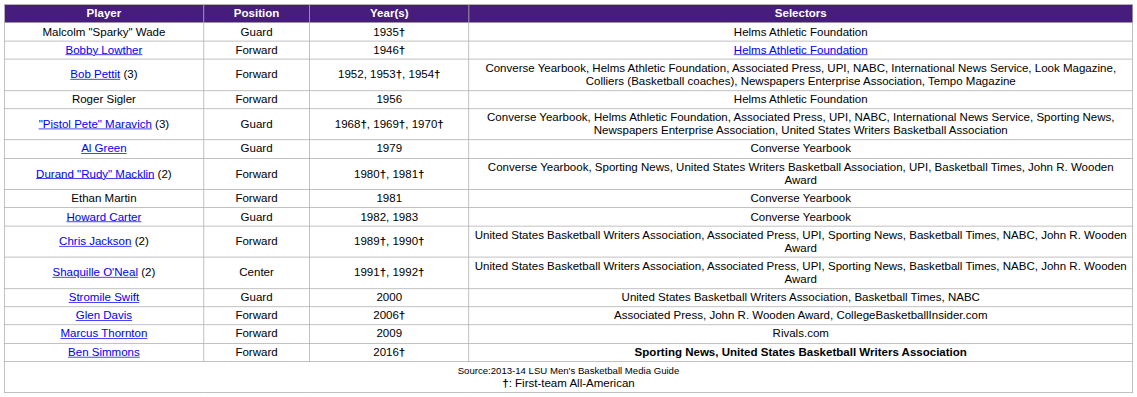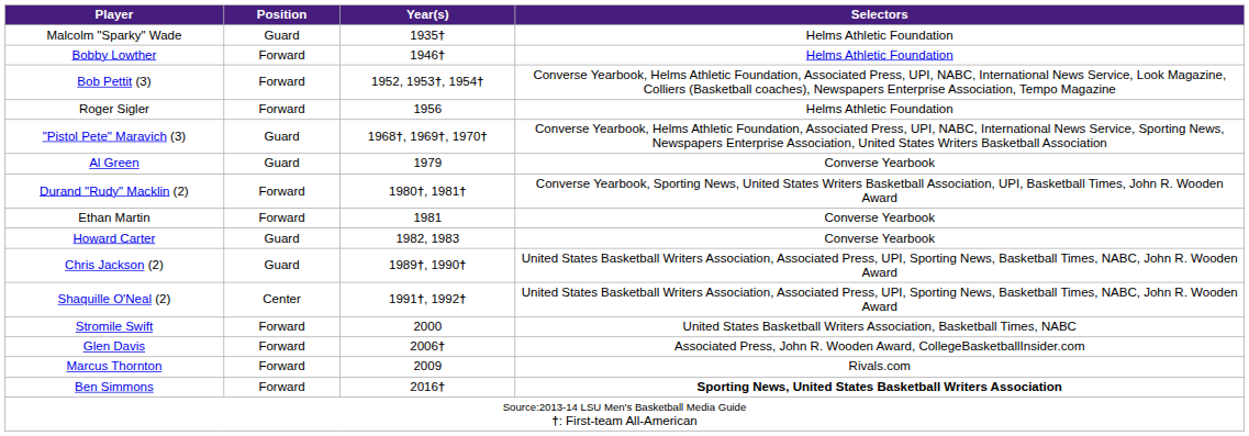 <table class="wikitable" style="background:white; min-width:70%">
 <tr>
 <th style="background: #461D7C; color:white; width:15%">Player</th>
 <th style="background: #461D7C; color:white; width:8%">Position</th>
 <th style="background: #461D7C; color:white; width:12%">Year(s)</th>
 <th style="background: #461D7C; color:white;width:50%">Selectors</th>
 </tr>
 <tr align="center">
 <td>Malcolm "Sparky" Wade</td>
 <td>Guard</td>
 <td>1935<strong>†</strong></td>
 <td>Helms Athletic Foundation</td>
 </tr>
 <tr align="center">
 <td><a href='#'>Bobby Lowther</a></td>
 <td>Forward</td>
 <td>1946<strong>†</strong></td>
 <td><a href='#'>Helms Athletic Foundation</a></td>
 </tr>
 <tr align="center">
 <td><a href='#'>Bob Pettit</a> (3)</td>
 <td>Forward</td>
 <td>1952, 1953<strong>†</strong>, 1954<strong>†</strong></td>
 <td>Converse Yearbook, Helms Athletic Foundation, Associated Press, UPI, NABC, International News Service, Look Magazine,<br>Colliers (Basketball coaches), Newspapers Enterprise Association, Tempo Magazine</td>
 </tr>
 <tr align="center">
 <td>Roger Sigler</td>
 <td>Forward</td>
 <td>1956</td>
 <td>Helms Athletic Foundation</td>
 </tr>
 <tr align="center">
 <td><a href='#'>"Pistol Pete" Maravich</a> (3)</td>
 <td>Guard</td>
 <td>1968<strong>†</strong>, 1969<strong>†</strong>, 1970<strong>†</strong></td>
 <td>Converse Yearbook, Helms Athletic Foundation, Associated Press, UPI, NABC, International News Service, Sporting News, Newspapers Enterprise Association, United States Writers Basketball Association</td>
 </tr>
 <tr align="center">
 <td><a href='#'>Al Green</a></td>
 <td>Guard</td>
 <td>1979</td>
 <td>Converse Yearbook</td>
 </tr>
 <tr align="center">
 <td><a href='#'>Durand "Rudy" Macklin</a> (2)</td>
 <td>Forward</td>
 <td>1980<strong>†</strong>, 1981<strong>†</strong></td>
 <td>Converse Yearbook, Sporting News, United States Writers Basketball Association, UPI, Basketball Times, John R. Wooden Award</td>
 </tr>
 <tr align="center">
 <td>Ethan Martin</td>
 <td>Forward</td>
 <td>1981</td>
 <td>Converse Yearbook</td>
 </tr>
 <tr align="center">
 <td><a href='#'>Howard Carter</a></td>
 <td>Guard</td>
 <td>1982, 1983</td>
 <td>Converse Yearbook</td>
 </tr>
 <tr align="center">
 <td><a href='#'>Chris Jackson</a> (2)</td>
-<td>Forward</td>
+<td>Guard</td>
 <td>1989<strong>†</strong>, 1990<strong>†</strong></td>
 <td>United States Basketball Writers Association, Associated Press, UPI, Sporting News, Basketball Times, NABC, John R. Wooden Award</td>
 </tr>
 <tr align="center">
 <td><a href='#'>Shaquille O'Neal</a> (2)</td>
 <td>Center</td>
 <td>1991<strong>†</strong>, 1992<strong>†</strong></td>
 <td>United States Basketball Writers Association, Associated Press, UPI, Sporting News, Basketball Times, NABC, John R. Wooden Award</td>
 </tr>
 <tr align="center">
 <td><a href='#'>Stromile Swift</a></td>
-<td>Guard</td>
+<td>Forward</td>
 <td>2000</td>
 <td>United States Basketball Writers Association, Basketball Times, NABC</td>
 </tr>
 <tr align="center">
 <td><a href='#'>Glen Davis</a></td>
 <td>Forward</td>
 <td>2006<strong>†</strong></td>
 <td>Associated Press, John R. Wooden Award, CollegeBasketballInsider.com</td>
 </tr>
 <tr align="center">
 <td><a href='#'>Marcus Thornton</a></td>
 <td>Forward</td>
 <td>2009</td>
 <td>Rivals.com</td>
 </tr>
 <tr align="center">
 <td><a href='#'>Ben Simmons</a></td>
 <td>Forward</td>
 <td>2016<strong>†</strong></td>
 <td><strong>Sporting News, United States Basketball Writers Association</strong></td>
 </tr>
 <tr align="center">
 <td colspan=4><small>Source:2013-14 LSU Men's Basketball Media Guide </small><br><strong>†</strong>: First-team All-American</td>
 </tr>
 </table>
